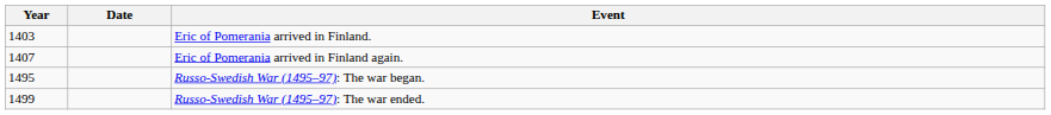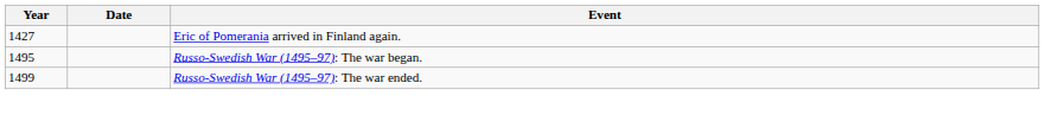 <table class="wikitable" style="width:100%">
 <tr>
 <th style="width:6%">Year</th>
 <th style="width:10%">Date</th>
 <th>Event</th>
 </tr>
 <tr>
-<td>1403</td>
-<td></td>
-<td><a href='#'>Eric of Pomerania</a> arrived in Finland.</td>
-</tr>
-<tr>
-<td>1407</td>
+<td>1427</td>
 <td></td>
 <td><a href='#'>Eric of Pomerania</a> arrived in Finland again.</td>
 </tr>
 <tr>
 <td>1495</td>
 <td></td>
 <td><em><a href='#'>Russo-Swedish War (1495–97)</a></em>: The war began.</td>
 </tr>
 <tr>
 <td>1499</td>
 <td></td>
 <td><em><a href='#'>Russo-Swedish War (1495–97)</a></em>: The war ended.</td>
 </tr>
 </table>
